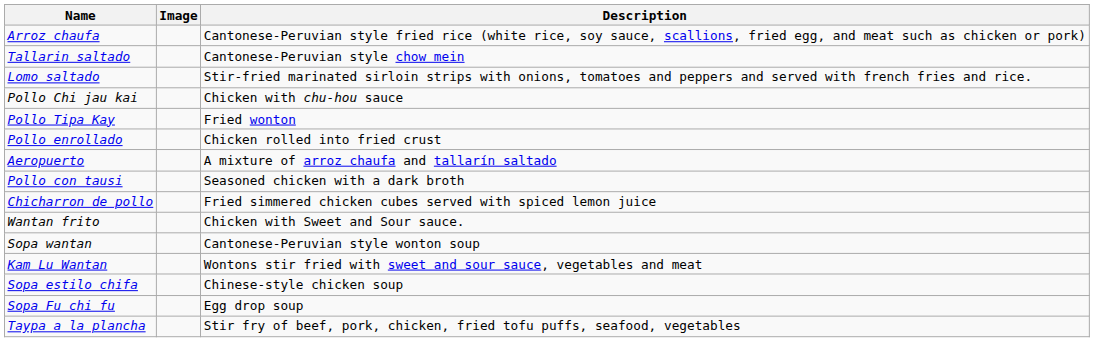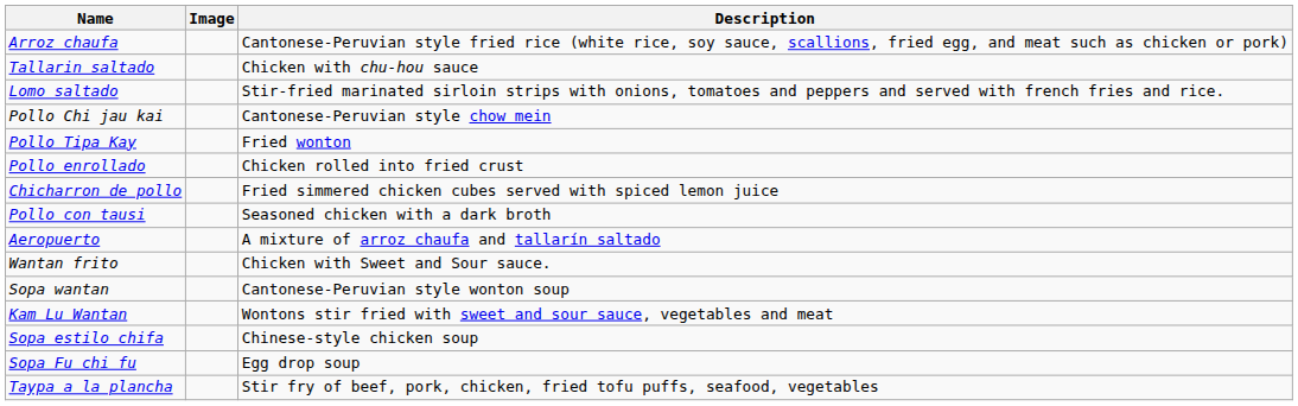 <table class="wikitable">
 <tr>
 <th>Name</th>
 <th>Image</th>
 <th>Description</th>
 </tr>
 <tr>
 <td><em><a href='#'>Arroz chaufa</a></em></td>
 <td></td>
 <td>Cantonese-Peruvian style fried rice (white rice, soy sauce, <a href='#'>scallions</a>, fried egg, and meat such as chicken or pork)</td>
 </tr>
 <tr>
 <td><em><a href='#'>Tallarin saltado</a></em></td>
 <td></td>
-<td>Cantonese-Peruvian style <a href='#'>chow mein</a></td>
+<td>Chicken with <em>chu-hou</em> sauce</td>
 </tr>
 <tr>
 <td><a href='#'><em>Lomo saltado</em></a></td>
 <td></td>
 <td>Stir-fried marinated sirloin strips with onions, tomatoes and peppers and served with french fries and rice.</td>
 </tr>
 <tr>
 <td><em>Pollo Chi jau kai</em></td>
 <td></td>
-<td>Chicken with <em>chu-hou</em> sauce</td>
+<td>Cantonese-Peruvian style <a href='#'>chow mein</a></td>
 </tr>
 <tr>
 <td><a href='#'><em>Pollo Tipa Kay</em></a></td>
 <td></td>
 <td>Fried <a href='#'>wonton</a></td>
 </tr>
 <tr>
 <td><em><a href='#'>Pollo enrollado</a></em></td>
 <td></td>
 <td>Chicken rolled into fried crust</td>
 </tr>
 <tr>
-<td><a href='#'><em>Aeropuerto</em></a></td>
+<td><em><a href='#'>Chicharron de pollo</a></em></td>
 <td></td>
-<td>A mixture of <a href='#'>arroz chaufa</a> and <a href='#'>tallarín saltado</a></td>
+<td>Fried simmered chicken cubes served with spiced lemon juice</td>
 </tr>
 <tr>
 <td><em><a href='#'>Pollo con tausi</a></em></td>
 <td></td>
 <td>Seasoned chicken with a dark broth</td>
 </tr>
 <tr>
-<td><em><a href='#'>Chicharron de pollo</a></em></td>
+<td><a href='#'><em>Aeropuerto</em></a></td>
 <td></td>
-<td>Fried simmered chicken cubes served with spiced lemon juice</td>
+<td>A mixture of <a href='#'>arroz chaufa</a> and <a href='#'>tallarín saltado</a></td>
 </tr>
 <tr>
 <td><em>Wantan frito</em></td>
 <td></td>
 <td>Chicken with Sweet and Sour sauce.</td>
 </tr>
 <tr>
 <td><em>Sopa wantan</em></td>
 <td></td>
 <td>Cantonese-Peruvian style wonton soup</td>
 </tr>
 <tr>
 <td><a href='#'><em>Kam Lu Wantan</em></a></td>
 <td></td>
 <td>Wontons stir fried with <a href='#'>sweet and sour sauce</a>, vegetables and meat</td>
 </tr>
 <tr>
 <td><a href='#'><em>Sopa estilo chifa</em></a></td>
 <td></td>
 <td>Chinese-style chicken soup</td>
 </tr>
 <tr>
 <td><a href='#'><em>Sopa Fu chi fu</em></a></td>
 <td></td>
 <td>Egg drop soup</td>
 </tr>
 <tr>
 <td><a href='#'><em>Taypa a la plancha</em></a></td>
 <td></td>
 <td>Stir fry of beef, pork, chicken, fried tofu puffs, seafood, vegetables</td>
 </tr>
 </table>
